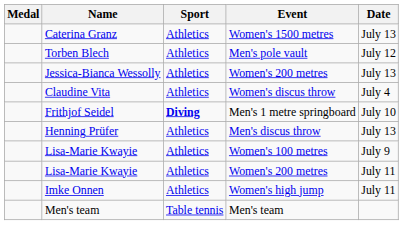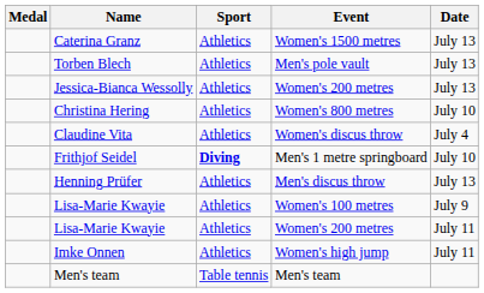 <table class="wikitable sortable" style="font-size: 95%;">
 <tr>
 <th>Medal</th>
 <th>Name</th>
 <th>Sport</th>
 <th>Event</th>
 <th>Date</th>
 </tr>
 <tr>
 <td></td>
 <td><a href='#'>Caterina Granz</a></td>
 <td><a href='#'>Athletics</a></td>
 <td><a href='#'>Women's 1500 metres</a></td>
 <td>July 13</td>
 </tr>
 <tr>
 <td></td>
 <td><a href='#'>Torben Blech</a></td>
 <td><a href='#'>Athletics</a></td>
 <td><a href='#'>Men's pole vault</a></td>
-<td>July 12</td>
+<td>July 13</td>
 </tr>
 <tr>
 <td></td>
 <td><a href='#'>Jessica-Bianca Wessolly</a></td>
 <td><a href='#'>Athletics</a></td>
 <td><a href='#'>Women's 200 metres</a></td>
 <td>July 13</td>
+</tr>
+<tr>
+<td></td>
+<td><a href='#'>Christina Hering</a></td>
+<td><a href='#'>Athletics</a></td>
+<td><a href='#'>Women's 800 metres</a></td>
+<td>July 10</td>
 </tr>
 <tr>
 <td></td>
 <td><a href='#'>Claudine Vita</a></td>
 <td><a href='#'>Athletics</a></td>
 <td><a href='#'>Women's discus throw</a></td>
 <td>July 4</td>
 </tr>
 <tr>
 <td></td>
 <td><a href='#'>Frithjof Seidel</a></td>
 <td><strong><a href='#'>Diving</a></strong></td>
 <td>Men's 1 metre springboard</td>
 <td>July 10</td>
 </tr>
 <tr>
 <td></td>
 <td><a href='#'>Henning Prüfer</a></td>
 <td><a href='#'>Athletics</a></td>
 <td><a href='#'>Men's discus throw</a></td>
 <td>July 13</td>
 </tr>
 <tr>
 <td></td>
 <td><a href='#'>Lisa-Marie Kwayie</a></td>
 <td><a href='#'>Athletics</a></td>
 <td><a href='#'>Women's 100 metres</a></td>
 <td>July 9</td>
 </tr>
 <tr>
 <td></td>
 <td><a href='#'>Lisa-Marie Kwayie</a></td>
 <td><a href='#'>Athletics</a></td>
 <td><a href='#'>Women's 200 metres</a></td>
 <td>July 11</td>
 </tr>
 <tr>
 <td></td>
 <td><a href='#'>Imke Onnen</a></td>
 <td><a href='#'>Athletics</a></td>
 <td><a href='#'>Women's high jump</a></td>
 <td>July 11</td>
 </tr>
 <tr>
 <td></td>
 <td>Men's team</td>
 <td><a href='#'>Table tennis</a></td>
 <td>Men's team</td>
 <td></td>
 </tr>
 </table>
